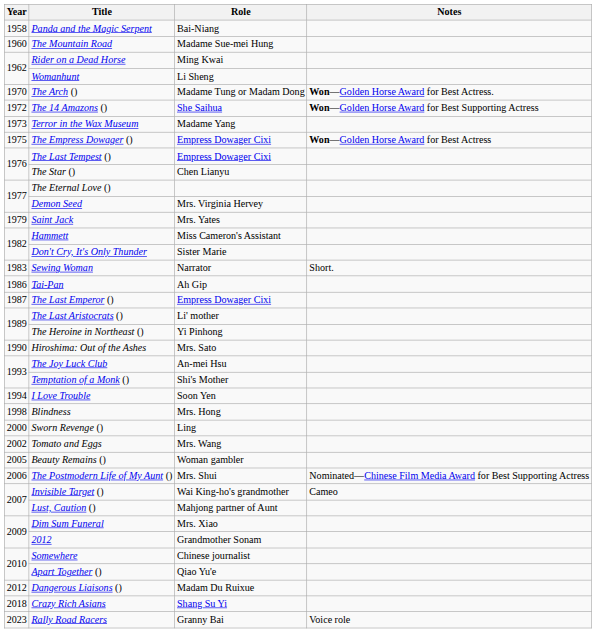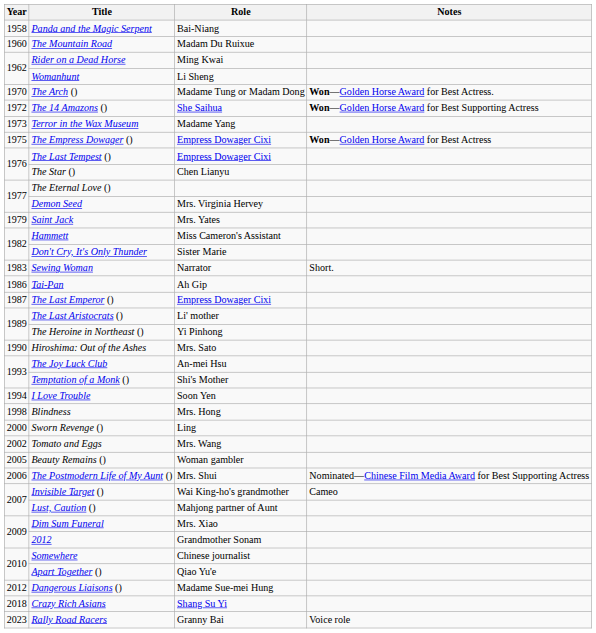 <table class="wikitable sortable">
 <tr>
 <th>Year</th>
 <th>Title</th>
 <th>Role</th>
 <th>Notes</th>
 </tr>
 <tr>
 <td>1958</td>
 <td><em><a href='#'>Panda and the Magic Serpent</a></em></td>
 <td>Bai-Niang</td>
 <td></td>
 </tr>
 <tr>
 <td>1960</td>
 <td><em><a href='#'>The Mountain Road</a></em></td>
-<td>Madame Sue-mei Hung</td>
+<td>Madam Du Ruixue</td>
 <td></td>
 </tr>
 <tr>
 <td rowspan="2">1962</td>
 <td><em><a href='#'>Rider on a Dead Horse</a></em></td>
 <td>Ming Kwai</td>
 <td></td>
 </tr>
 <tr>
 <td><em><a href='#'>Womanhunt</a></em></td>
 <td>Li Sheng</td>
 <td></td>
 </tr>
 <tr>
 <td>1970</td>
 <td><em><a href='#'>The Arch</a></em> ()</td>
 <td>Madame Tung or Madam Dong</td>
 <td><strong>Won</strong>—<a href='#'>Golden Horse Award</a> for Best Actress.</td>
 </tr>
 <tr>
 <td>1972</td>
 <td><em><a href='#'>The 14 Amazons</a></em> ()</td>
 <td><a href='#'>She Saihua</a></td>
 <td><strong>Won</strong>—<a href='#'>Golden Horse Award</a> for Best Supporting Actress</td>
 </tr>
 <tr>
 <td>1973</td>
 <td><em><a href='#'>Terror in the Wax Museum</a></em></td>
 <td>Madame Yang</td>
 <td></td>
 </tr>
 <tr>
 <td>1975</td>
 <td><em><a href='#'>The Empress Dowager</a></em> ()</td>
 <td><a href='#'>Empress Dowager Cixi</a></td>
 <td><strong>Won</strong>—<a href='#'>Golden Horse Award</a> for Best Actress</td>
 </tr>
 <tr>
 <td rowspan="2">1976</td>
 <td><em><a href='#'>The Last Tempest</a></em> ()</td>
 <td><a href='#'>Empress Dowager Cixi</a></td>
 <td></td>
 </tr>
 <tr>
 <td><em>The Star</em> ()</td>
 <td>Chen Lianyu</td>
 <td></td>
 </tr>
 <tr>
 <td rowspan="2">1977</td>
 <td><em>The Eternal Love</em> ()</td>
 <td></td>
 <td></td>
 </tr>
 <tr>
 <td><em><a href='#'>Demon Seed</a></em></td>
 <td>Mrs. Virginia Hervey</td>
 <td></td>
 </tr>
 <tr>
 <td>1979</td>
 <td><em><a href='#'>Saint Jack</a></em></td>
 <td>Mrs. Yates</td>
 <td></td>
 </tr>
 <tr>
 <td rowspan="2">1982</td>
 <td><em><a href='#'>Hammett</a></em></td>
 <td>Miss Cameron's Assistant</td>
 <td></td>
 </tr>
 <tr>
 <td><em><a href='#'>Don't Cry, It's Only Thunder</a></em></td>
 <td>Sister Marie</td>
 <td></td>
 </tr>
 <tr>
 <td>1983</td>
 <td><em><a href='#'>Sewing Woman</a></em></td>
 <td>Narrator</td>
 <td>Short.</td>
 </tr>
 <tr>
 <td>1986</td>
 <td><em><a href='#'>Tai-Pan</a></em></td>
 <td>Ah Gip</td>
 <td></td>
 </tr>
 <tr>
 <td>1987</td>
 <td><em><a href='#'>The Last Emperor</a></em> ()</td>
 <td><a href='#'>Empress Dowager Cixi</a></td>
 <td></td>
 </tr>
 <tr>
 <td rowspan="2">1989</td>
 <td><em><a href='#'>The Last Aristocrats</a></em> ()</td>
 <td>Li' mother</td>
 <td></td>
 </tr>
 <tr>
 <td><em>The Heroine in Northeast</em> ()</td>
 <td>Yi Pinhong</td>
 <td></td>
 </tr>
 <tr>
 <td>1990</td>
 <td><em>Hiroshima: Out of the Ashes</em></td>
 <td>Mrs. Sato</td>
 <td></td>
 </tr>
 <tr>
 <td rowspan="2">1993</td>
 <td><em><a href='#'>The Joy Luck Club</a></em></td>
 <td>An-mei Hsu</td>
 <td></td>
 </tr>
 <tr>
 <td><em><a href='#'>Temptation of a Monk</a></em> ()</td>
 <td>Shi's Mother</td>
 <td></td>
 </tr>
 <tr>
 <td>1994</td>
 <td><em><a href='#'>I Love Trouble</a></em></td>
 <td>Soon Yen</td>
 <td></td>
 </tr>
 <tr>
 <td>1998</td>
 <td><em>Blindness</em></td>
 <td>Mrs. Hong</td>
 <td></td>
 </tr>
 <tr>
 <td>2000</td>
 <td><em>Sworn Revenge</em> ()</td>
 <td>Ling</td>
 <td></td>
 </tr>
 <tr>
 <td>2002</td>
 <td><em>Tomato and Eggs</em></td>
 <td>Mrs. Wang</td>
 <td></td>
 </tr>
 <tr>
 <td>2005</td>
 <td><em>Beauty Remains</em> ()</td>
 <td>Woman gambler</td>
 <td></td>
 </tr>
 <tr>
 <td>2006</td>
 <td><em><a href='#'>The Postmodern Life of My Aunt</a></em> ()</td>
 <td>Mrs. Shui</td>
 <td>Nominated—<a href='#'>Chinese Film Media Award</a> for Best Supporting Actress</td>
 </tr>
 <tr>
 <td rowspan="2">2007</td>
 <td><em><a href='#'>Invisible Target</a></em> ()</td>
 <td>Wai King-ho's grandmother</td>
 <td>Cameo</td>
 </tr>
 <tr>
 <td><em><a href='#'>Lust, Caution</a></em> ()</td>
 <td>Mahjong partner of Aunt</td>
 <td></td>
 </tr>
 <tr>
 <td rowspan="2">2009</td>
 <td><em><a href='#'>Dim Sum Funeral</a></em></td>
 <td>Mrs. Xiao</td>
 <td></td>
 </tr>
 <tr>
 <td><em><a href='#'>2012</a></em></td>
 <td>Grandmother Sonam</td>
 <td></td>
 </tr>
 <tr>
 <td rowspan="2">2010</td>
 <td><em><a href='#'>Somewhere</a></em></td>
 <td>Chinese journalist</td>
 <td></td>
 </tr>
 <tr>
 <td><em><a href='#'>Apart Together</a></em> ()</td>
 <td>Qiao Yu'e</td>
 <td></td>
 </tr>
 <tr>
 <td>2012</td>
 <td><em><a href='#'>Dangerous Liaisons</a></em> ()</td>
-<td>Madam Du Ruixue</td>
+<td>Madame Sue-mei Hung</td>
 <td></td>
 </tr>
 <tr>
 <td>2018</td>
 <td><em><a href='#'>Crazy Rich Asians</a></em></td>
 <td><a href='#'>Shang Su Yi</a></td>
 <td></td>
 </tr>
 <tr>
 <td>2023</td>
 <td><em><a href='#'>Rally Road Racers</a></em></td>
 <td>Granny Bai</td>
 <td>Voice role</td>
 </tr>
 </table>
